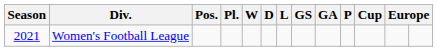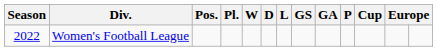 <table class="wikitable">
 <tr style="background:#efefef;">
 <th>Season</th>
 <th>Div.</th>
 <th>Pos.</th>
 <th>Pl.</th>
 <th>W</th>
 <th>D</th>
 <th>L</th>
 <th>GS</th>
 <th>GA</th>
 <th>P</th>
 <th>Cup</th>
 <th colspan=2>Europe</th>
 </tr>
 <tr>
-<td align=center><a href='#'>2021</a></td>
+<td align=center><a href='#'>2022</a></td>
 <td style="text-align:center; background:;"><a href='#'>Women's Football League</a></td>
 <td align=center></td>
 <td align=center></td>
 <td align=center></td>
 <td align=center></td>
 <td align=center></td>
 <td align=center></td>
 <td align=center></td>
 <td align=center></td>
 <td align=center></td>
 <td align=center></td>
 <td align=left></td>
 </tr>
 </table>
